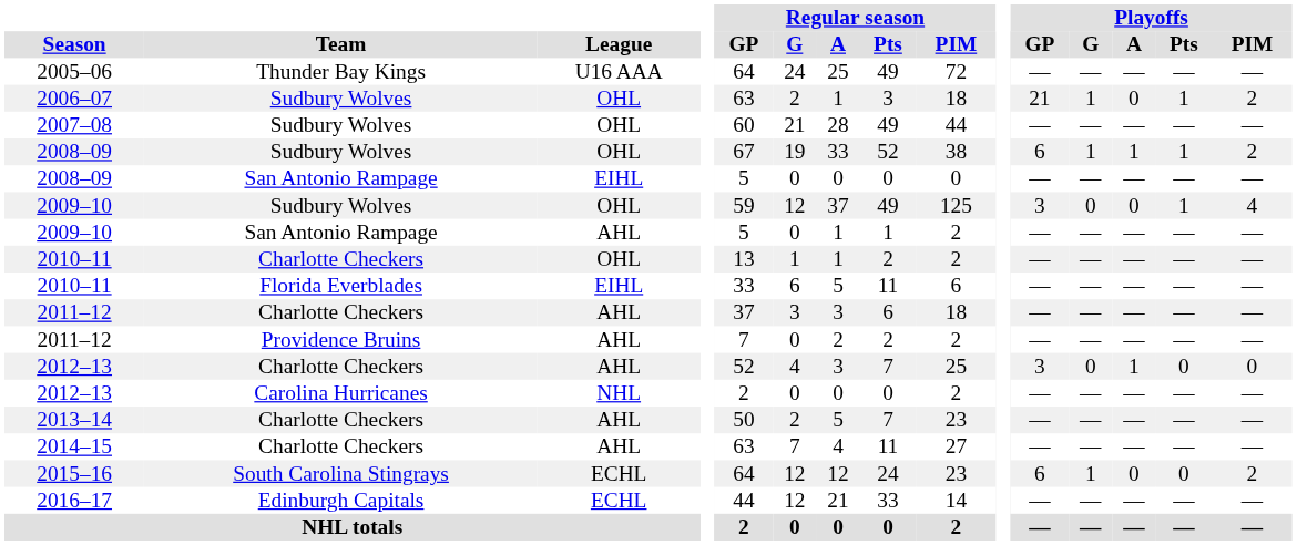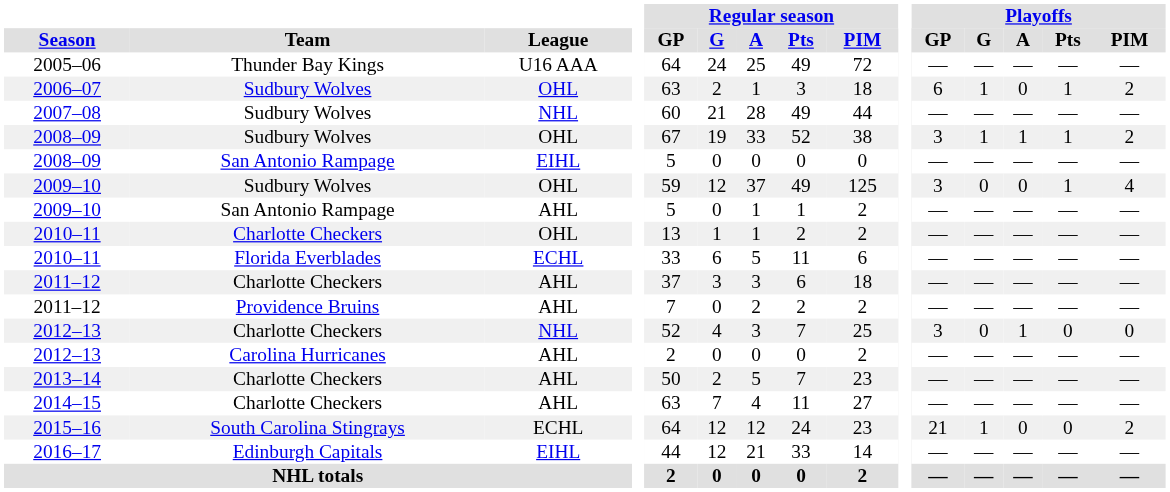 <table border="0" cellpadding="1" cellspacing="0" style="text-align:center; width:60em">
 <tr bgcolor="#e0e0e0">
 <th colspan="3" bgcolor="#ffffff"> </th>
 <th rowspan="99" bgcolor="#ffffff"> </th>
 <th colspan="5"><a href='#'>Regular season</a></th>
 <th rowspan="99" bgcolor="#ffffff"> </th>
 <th colspan="5"><a href='#'>Playoffs</a></th>
 </tr>
 <tr bgcolor="#e0e0e0">
 <th><a href='#'>Season</a></th>
 <th>Team</th>
 <th>League</th>
 <th>GP</th>
 <th><a href='#'>G</a></th>
 <th><a href='#'>A</a></th>
 <th><a href='#'>Pts</a></th>
 <th><a href='#'>PIM</a></th>
 <th>GP</th>
 <th>G</th>
 <th>A</th>
 <th>Pts</th>
 <th>PIM</th>
 </tr>
 <tr>
 <td>2005–06</td>
 <td>Thunder Bay Kings</td>
 <td>U16 AAA</td>
 <td>64</td>
 <td>24</td>
 <td>25</td>
 <td>49</td>
 <td>72</td>
 <td>—</td>
 <td>—</td>
 <td>—</td>
 <td>—</td>
 <td>—</td>
 </tr>
 <tr bgcolor="#f0f0f0">
 <td><a href='#'>2006–07</a></td>
 <td><a href='#'>Sudbury Wolves</a></td>
 <td><a href='#'>OHL</a></td>
 <td>63</td>
 <td>2</td>
 <td>1</td>
 <td>3</td>
 <td>18</td>
-<td>21</td>
+<td>6</td>
 <td>1</td>
 <td>0</td>
 <td>1</td>
 <td>2</td>
 </tr>
 <tr>
 <td><a href='#'>2007–08</a></td>
 <td>Sudbury Wolves</td>
-<td>OHL</td>
+<td><a href='#'>NHL</a></td>
 <td>60</td>
 <td>21</td>
 <td>28</td>
 <td>49</td>
 <td>44</td>
 <td>—</td>
 <td>—</td>
 <td>—</td>
 <td>—</td>
 <td>—</td>
 </tr>
 <tr bgcolor="#f0f0f0">
 <td><a href='#'>2008–09</a></td>
 <td>Sudbury Wolves</td>
 <td>OHL</td>
 <td>67</td>
 <td>19</td>
 <td>33</td>
 <td>52</td>
 <td>38</td>
-<td>6</td>
+<td>3</td>
 <td>1</td>
 <td>1</td>
 <td>1</td>
 <td>2</td>
 </tr>
 <tr>
 <td><a href='#'>2008–09</a></td>
 <td><a href='#'>San Antonio Rampage</a></td>
 <td><a href='#'>EIHL</a></td>
 <td>5</td>
 <td>0</td>
 <td>0</td>
 <td>0</td>
 <td>0</td>
 <td>—</td>
 <td>—</td>
 <td>—</td>
 <td>—</td>
 <td>—</td>
 </tr>
 <tr bgcolor="#f0f0f0">
 <td><a href='#'>2009–10</a></td>
 <td>Sudbury Wolves</td>
 <td>OHL</td>
 <td>59</td>
 <td>12</td>
 <td>37</td>
 <td>49</td>
 <td>125</td>
 <td>3</td>
 <td>0</td>
 <td>0</td>
 <td>1</td>
 <td>4</td>
 </tr>
 <tr>
 <td><a href='#'>2009–10</a></td>
 <td>San Antonio Rampage</td>
 <td>AHL</td>
 <td>5</td>
 <td>0</td>
 <td>1</td>
 <td>1</td>
 <td>2</td>
 <td>—</td>
 <td>—</td>
 <td>—</td>
 <td>—</td>
 <td>—</td>
 </tr>
 <tr bgcolor="#f0f0f0">
 <td><a href='#'>2010–11</a></td>
 <td><a href='#'>Charlotte Checkers</a></td>
 <td>OHL</td>
 <td>13</td>
 <td>1</td>
 <td>1</td>
 <td>2</td>
 <td>2</td>
 <td>—</td>
 <td>—</td>
 <td>—</td>
 <td>—</td>
 <td>—</td>
 </tr>
 <tr>
 <td><a href='#'>2010–11</a></td>
 <td><a href='#'>Florida Everblades</a></td>
-<td><a href='#'>EIHL</a></td>
+<td><a href='#'>ECHL</a></td>
 <td>33</td>
 <td>6</td>
 <td>5</td>
 <td>11</td>
 <td>6</td>
 <td>—</td>
 <td>—</td>
 <td>—</td>
 <td>—</td>
 <td>—</td>
 </tr>
 <tr bgcolor="#f0f0f0">
 <td><a href='#'>2011–12</a></td>
 <td>Charlotte Checkers</td>
 <td>AHL</td>
 <td>37</td>
 <td>3</td>
 <td>3</td>
 <td>6</td>
 <td>18</td>
 <td>—</td>
 <td>—</td>
 <td>—</td>
 <td>—</td>
 <td>—</td>
 </tr>
 <tr>
 <td>2011–12</td>
 <td><a href='#'>Providence Bruins</a></td>
 <td>AHL</td>
 <td>7</td>
 <td>0</td>
 <td>2</td>
 <td>2</td>
 <td>2</td>
 <td>—</td>
 <td>—</td>
 <td>—</td>
 <td>—</td>
 <td>—</td>
 </tr>
 <tr bgcolor="#f0f0f0">
 <td><a href='#'>2012–13</a></td>
 <td>Charlotte Checkers</td>
-<td>AHL</td>
+<td><a href='#'>NHL</a></td>
 <td>52</td>
 <td>4</td>
 <td>3</td>
 <td>7</td>
 <td>25</td>
 <td>3</td>
 <td>0</td>
 <td>1</td>
 <td>0</td>
 <td>0</td>
 </tr>
 <tr>
 <td><a href='#'>2012–13</a></td>
 <td><a href='#'>Carolina Hurricanes</a></td>
-<td><a href='#'>NHL</a></td>
+<td>AHL</td>
 <td>2</td>
 <td>0</td>
 <td>0</td>
 <td>0</td>
 <td>2</td>
 <td>—</td>
 <td>—</td>
 <td>—</td>
 <td>—</td>
 <td>—</td>
 </tr>
 <tr bgcolor="#f0f0f0">
 <td><a href='#'>2013–14</a></td>
 <td>Charlotte Checkers</td>
 <td>AHL</td>
 <td>50</td>
 <td>2</td>
 <td>5</td>
 <td>7</td>
 <td>23</td>
 <td>—</td>
 <td>—</td>
 <td>—</td>
 <td>—</td>
 <td>—</td>
 </tr>
 <tr>
 <td><a href='#'>2014–15</a></td>
 <td>Charlotte Checkers</td>
 <td>AHL</td>
 <td>63</td>
 <td>7</td>
 <td>4</td>
 <td>11</td>
 <td>27</td>
 <td>—</td>
 <td>—</td>
 <td>—</td>
 <td>—</td>
 <td>—</td>
 </tr>
 <tr bgcolor="#f0f0f0">
 <td><a href='#'>2015–16</a></td>
 <td><a href='#'>South Carolina Stingrays</a></td>
 <td>ECHL</td>
 <td>64</td>
 <td>12</td>
 <td>12</td>
 <td>24</td>
 <td>23</td>
-<td>6</td>
+<td>21</td>
 <td>1</td>
 <td>0</td>
 <td>0</td>
 <td>2</td>
 </tr>
 <tr>
 <td><a href='#'>2016–17</a></td>
 <td><a href='#'>Edinburgh Capitals</a></td>
-<td><a href='#'>ECHL</a></td>
+<td><a href='#'>EIHL</a></td>
 <td>44</td>
 <td>12</td>
 <td>21</td>
 <td>33</td>
 <td>14</td>
 <td>—</td>
 <td>—</td>
 <td>—</td>
 <td>—</td>
 <td>—</td>
 </tr>
 <tr bgcolor="#e0e0e0">
 <th colspan="3">NHL totals</th>
 <th>2</th>
 <th>0</th>
 <th>0</th>
 <th>0</th>
 <th>2</th>
 <th>—</th>
 <th>—</th>
 <th>—</th>
 <th>—</th>
 <th>—</th>
 </tr>
 </table>
